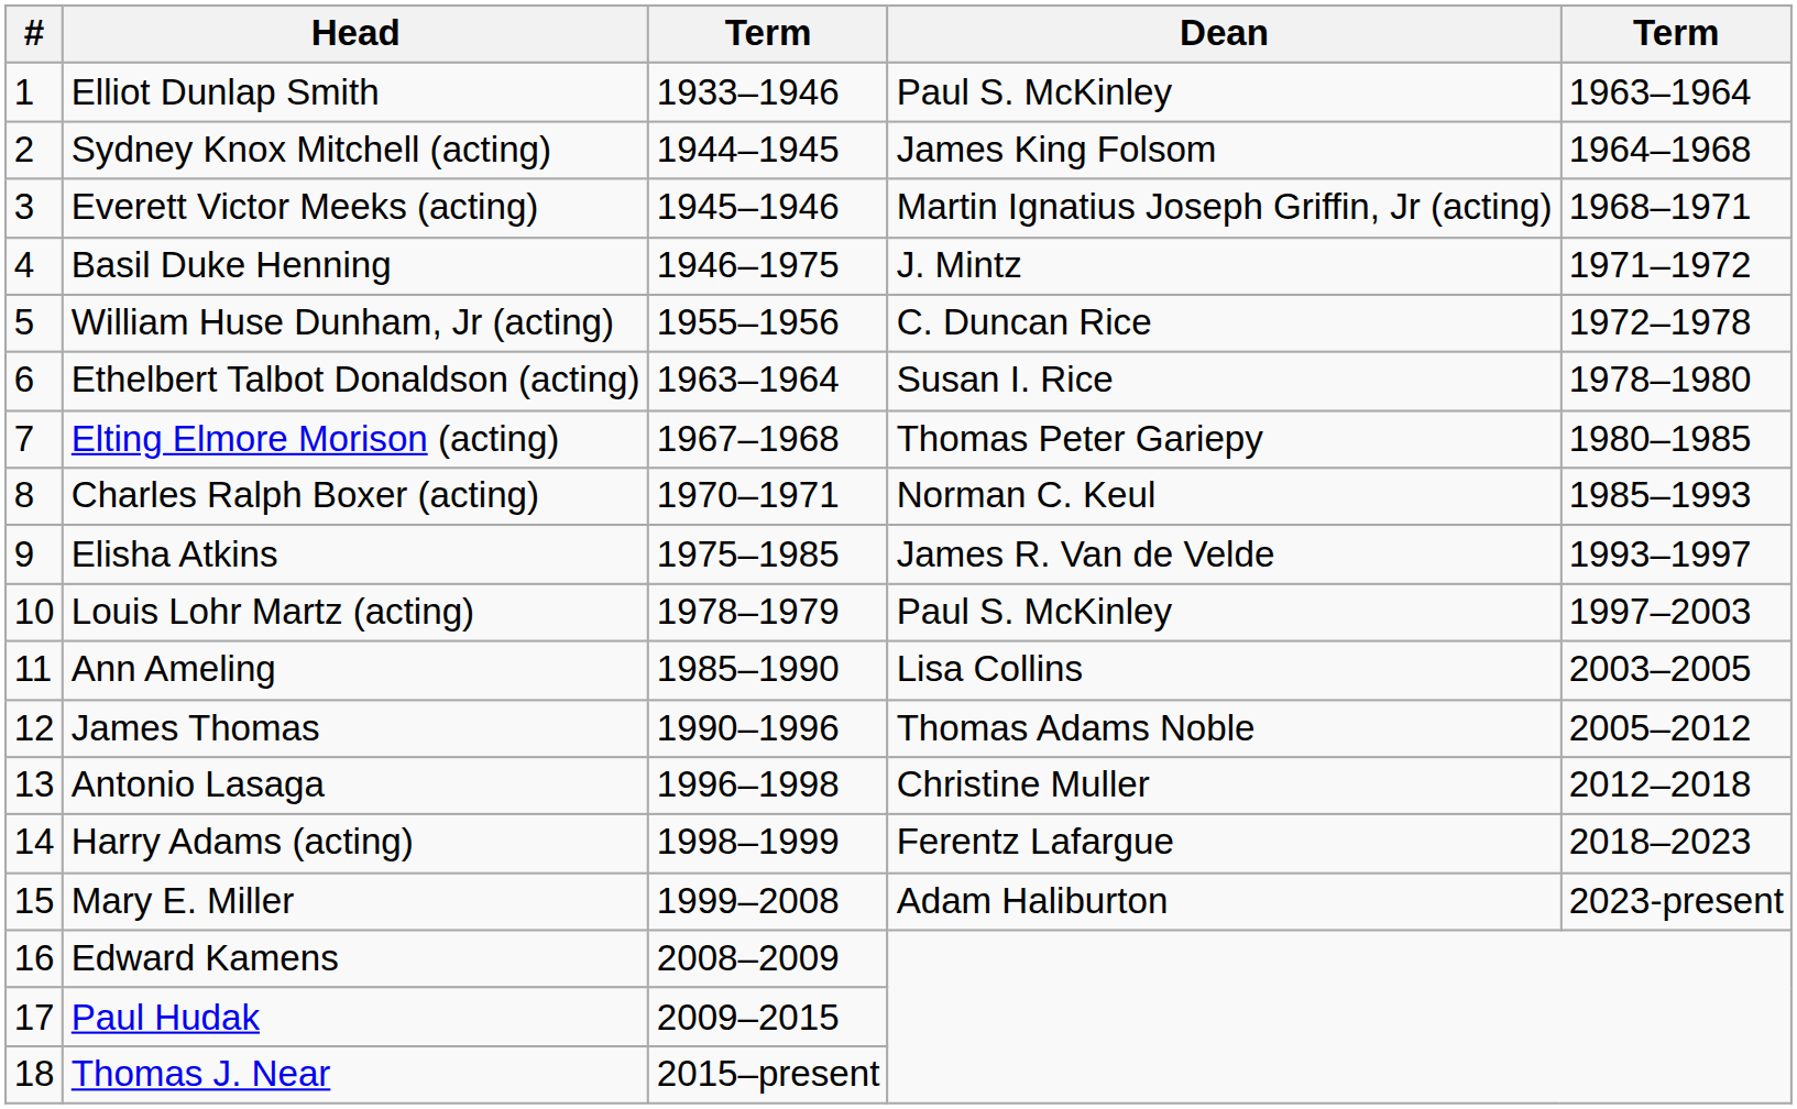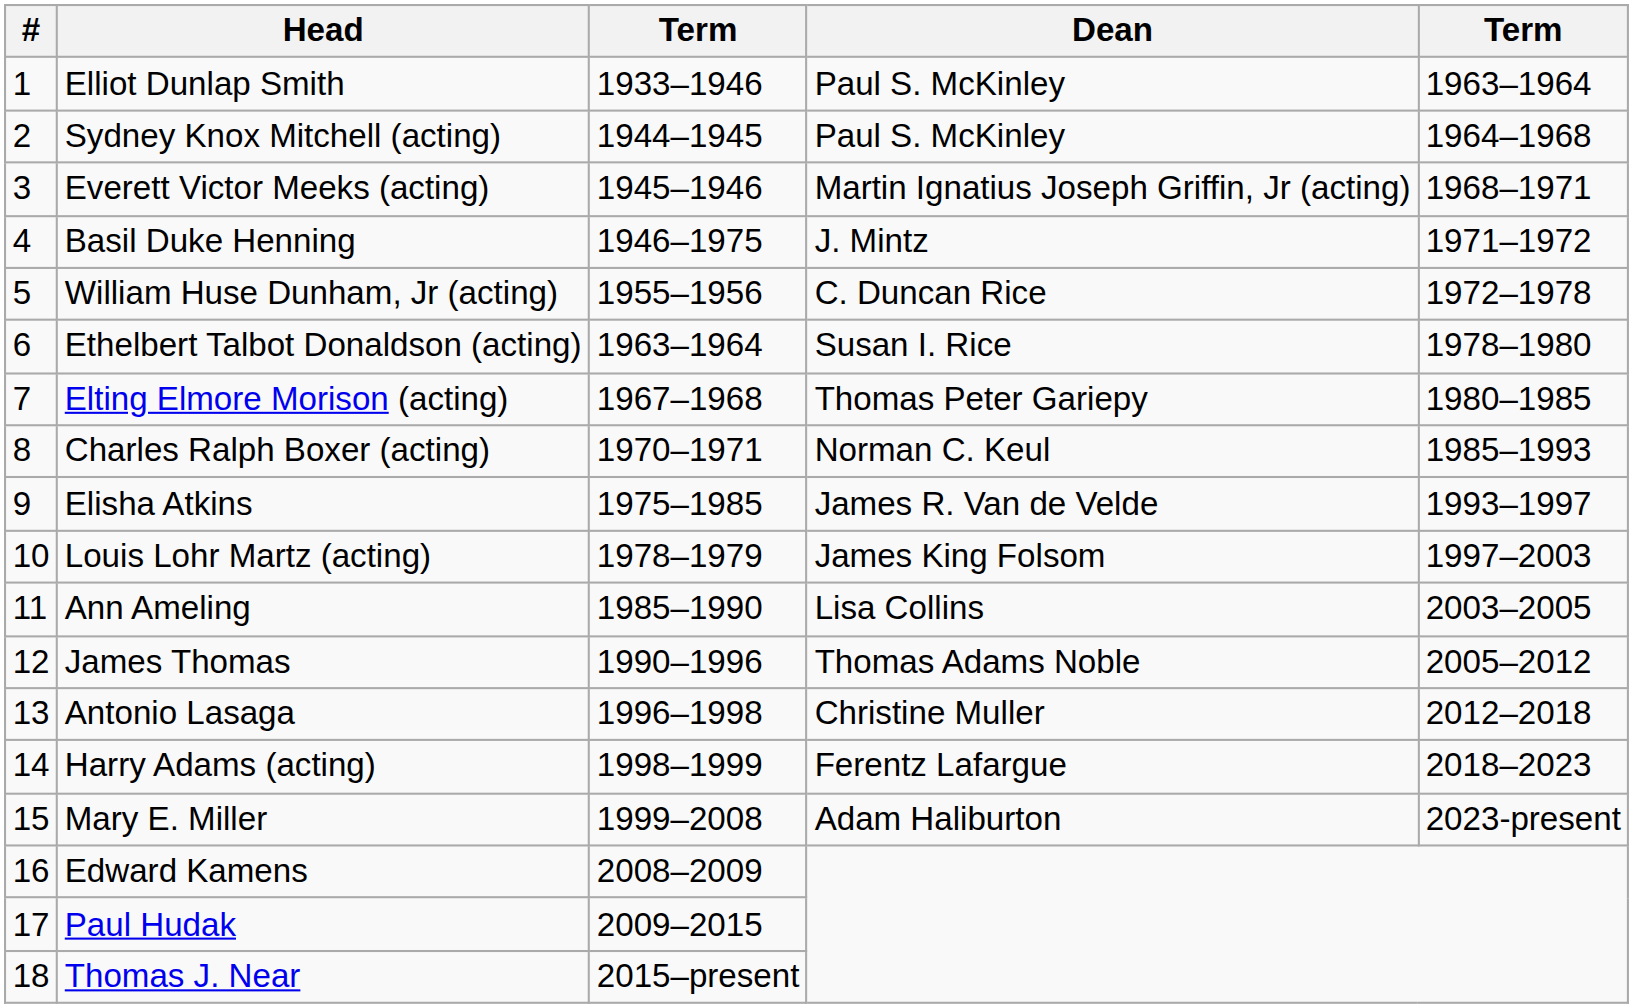 <table class="wikitable">
 <tr>
 <th>#</th>
 <th>Head</th>
 <th>Term</th>
 <th>Dean</th>
 <th>Term</th>
 </tr>
 <tr>
 <td>1</td>
 <td>Elliot Dunlap Smith</td>
 <td>1933–1946</td>
 <td>Paul S. McKinley</td>
 <td>1963–1964</td>
 </tr>
 <tr>
 <td>2</td>
 <td>Sydney Knox Mitchell (acting)</td>
 <td>1944–1945</td>
-<td>James King Folsom</td>
+<td>Paul S. McKinley</td>
 <td>1964–1968</td>
 </tr>
 <tr>
 <td>3</td>
 <td>Everett Victor Meeks (acting)</td>
 <td>1945–1946</td>
 <td>Martin Ignatius Joseph Griffin, Jr (acting)</td>
 <td>1968–1971</td>
 </tr>
 <tr>
 <td>4</td>
 <td>Basil Duke Henning</td>
 <td>1946–1975</td>
 <td>J. Mintz</td>
 <td>1971–1972</td>
 </tr>
 <tr>
 <td>5</td>
 <td>William Huse Dunham, Jr (acting)</td>
 <td>1955–1956</td>
 <td>C. Duncan Rice</td>
 <td>1972–1978</td>
 </tr>
 <tr>
 <td>6</td>
 <td>Ethelbert Talbot Donaldson (acting)</td>
 <td>1963–1964</td>
 <td>Susan I. Rice</td>
 <td>1978–1980</td>
 </tr>
 <tr>
 <td>7</td>
 <td><a href='#'>Elting Elmore Morison</a> (acting)</td>
 <td>1967–1968</td>
 <td>Thomas Peter Gariepy</td>
 <td>1980–1985</td>
 </tr>
 <tr>
 <td>8</td>
 <td>Charles Ralph Boxer (acting)</td>
 <td>1970–1971</td>
 <td>Norman C. Keul</td>
 <td>1985–1993</td>
 </tr>
 <tr>
 <td>9</td>
 <td>Elisha Atkins</td>
 <td>1975–1985</td>
 <td>James R. Van de Velde</td>
 <td>1993–1997</td>
 </tr>
 <tr>
 <td>10</td>
 <td>Louis Lohr Martz (acting)</td>
 <td>1978–1979</td>
-<td>Paul S. McKinley</td>
+<td>James King Folsom</td>
 <td>1997–2003</td>
 </tr>
 <tr>
 <td>11</td>
 <td>Ann Ameling</td>
 <td>1985–1990</td>
 <td>Lisa Collins</td>
 <td>2003–2005</td>
 </tr>
 <tr>
 <td>12</td>
 <td>James Thomas</td>
 <td>1990–1996</td>
 <td>Thomas Adams Noble</td>
 <td>2005–2012</td>
 </tr>
 <tr>
 <td>13</td>
 <td>Antonio Lasaga</td>
 <td>1996–1998</td>
 <td>Christine Muller</td>
 <td>2012–2018</td>
 </tr>
 <tr>
 <td>14</td>
 <td>Harry Adams (acting)</td>
 <td>1998–1999</td>
 <td>Ferentz Lafargue</td>
 <td>2018–2023</td>
 </tr>
 <tr>
 <td>15</td>
 <td>Mary E. Miller</td>
 <td>1999–2008</td>
 <td>Adam Haliburton</td>
 <td>2023-present</td>
 </tr>
 <tr>
 <td>16</td>
 <td>Edward Kamens</td>
 <td>2008–2009</td>
 </tr>
 <tr>
 <td>17</td>
 <td><a href='#'>Paul Hudak</a></td>
 <td>2009–2015</td>
 </tr>
 <tr>
 <td>18</td>
 <td><a href='#'>Thomas J. Near</a></td>
 <td>2015–present</td>
 </tr>
 </table>
